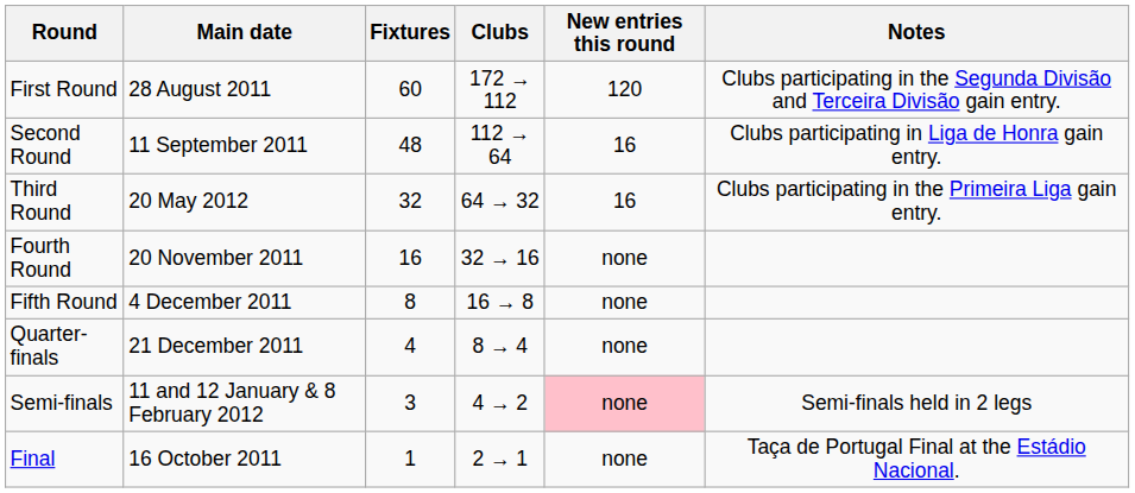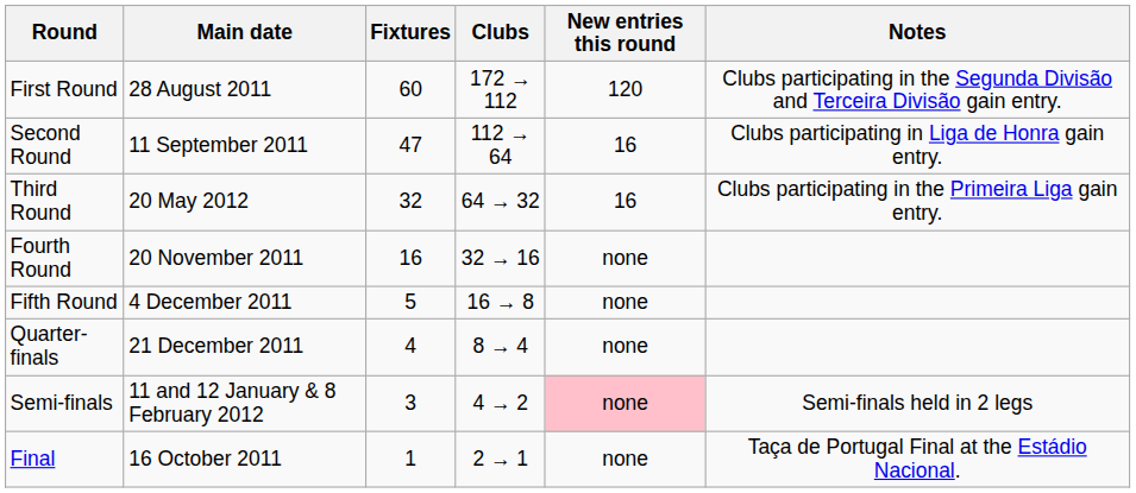 <table class="wikitable">
 <tr>
 <th>Round</th>
 <th>Main date</th>
 <th>Fixtures</th>
 <th>Clubs</th>
 <th>New entries this round</th>
 <th>Notes</th>
 </tr>
 <tr align=center>
 <td align=left>First Round</td>
 <td align=left>28 August 2011</td>
 <td>60</td>
 <td>172 → 112</td>
 <td>120</td>
 <td>Clubs participating in the <a href='#'>Segunda Divisão</a> and <a href='#'>Terceira Divisão</a> gain entry.</td>
 </tr>
 <tr align=center>
 <td align=left>Second Round</td>
 <td align=left>11 September 2011</td>
-<td>48</td>
+<td>47</td>
 <td>112 → 64</td>
 <td>16</td>
 <td>Clubs participating in <a href='#'>Liga de Honra</a> gain entry.</td>
 </tr>
 <tr align=center>
 <td align=left>Third Round</td>
 <td align=left>20 May 2012</td>
 <td>32</td>
 <td>64 → 32</td>
 <td>16</td>
 <td>Clubs participating in the <a href='#'>Primeira Liga</a> gain entry.</td>
 </tr>
 <tr align=center>
 <td align=left>Fourth Round</td>
 <td align=left>20 November 2011</td>
 <td>16</td>
 <td>32 → 16</td>
 <td>none</td>
 <td></td>
 </tr>
 <tr align=center>
 <td align=left>Fifth Round</td>
 <td align=left>4 December 2011</td>
-<td>8</td>
+<td>5</td>
 <td>16 → 8</td>
 <td>none</td>
 <td></td>
 </tr>
 <tr align=center>
 <td align=left>Quarter-finals</td>
 <td align=left>21 December 2011</td>
 <td>4</td>
 <td>8 → 4</td>
 <td>none</td>
 <td></td>
 </tr>
 <tr align=center>
 <td align=left>Semi-finals</td>
 <td align=left>11 and 12 January & 8 February 2012</td>
 <td>3</td>
 <td>4 → 2</td>
 <td style="background: pink;">none</td>
 <td>Semi-finals held in 2 legs</td>
 </tr>
 <tr align=center>
 <td align=left><a href='#'>Final</a></td>
 <td align=left>16 October 2011</td>
 <td>1</td>
 <td>2 → 1</td>
 <td>none</td>
 <td>Taça de Portugal Final at the <a href='#'>Estádio Nacional</a>.</td>
 </tr>
 </table>
